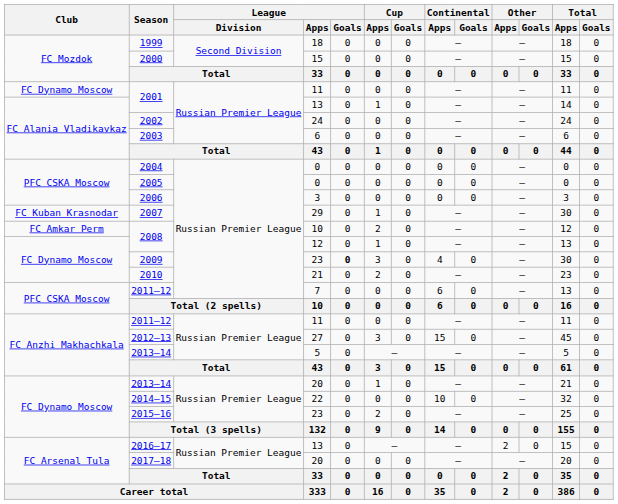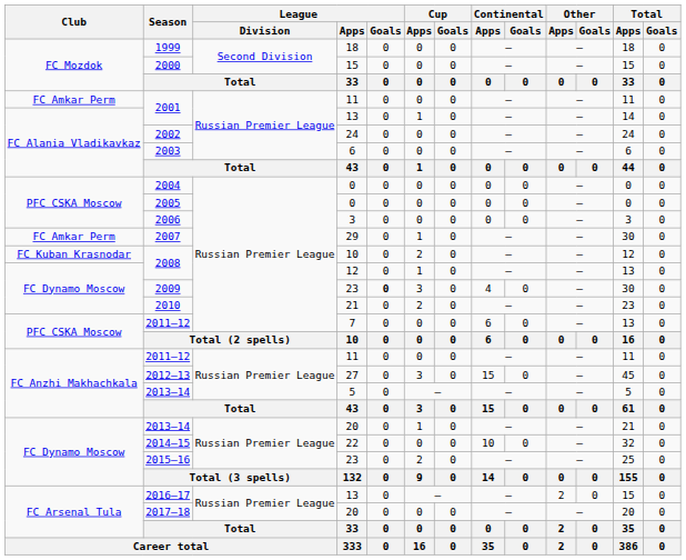 <table class="wikitable" style="text-align: center;">
 <tr>
 <th rowspan=2>Club</th>
 <th rowspan=2>Season</th>
 <th colspan=3>League</th>
 <th colspan=2>Cup</th>
 <th colspan=2>Continental</th>
 <th colspan=2>Other</th>
 <th colspan=2>Total</th>
 </tr>
 <tr>
 <th>Division</th>
 <th>Apps</th>
 <th>Goals</th>
 <th>Apps</th>
 <th>Goals</th>
 <th>Apps</th>
 <th>Goals</th>
 <th>Apps</th>
 <th>Goals</th>
 <th>Apps</th>
 <th>Goals</th>
 </tr>
 <tr>
 <td rowspan=3><a href='#'>FC Mozdok</a></td>
 <td><a href='#'>1999</a></td>
 <td rowspan=2><a href='#'>Second Division</a></td>
 <td>18</td>
 <td>0</td>
 <td>0</td>
 <td>0</td>
 <td colspan=2>–</td>
 <td colspan=2>–</td>
 <td>18</td>
 <td>0</td>
 </tr>
 <tr>
 <td><a href='#'>2000</a></td>
 <td>15</td>
 <td>0</td>
 <td>0</td>
 <td>0</td>
 <td colspan=2>–</td>
 <td colspan=2>–</td>
 <td>15</td>
 <td>0</td>
 </tr>
 <tr>
 <th colspan=2>Total</th>
 <th>33</th>
 <th>0</th>
 <th>0</th>
 <th>0</th>
 <th>0</th>
 <th>0</th>
 <th>0</th>
 <th>0</th>
 <th>33</th>
 <th>0</th>
 </tr>
 <tr>
-<td><a href='#'>FC Dynamo Moscow</a></td>
+<td><a href='#'>FC Amkar Perm</a></td>
 <td rowspan=2><a href='#'>2001</a></td>
 <td rowspan=4><a href='#'>Russian Premier League</a></td>
 <td>11</td>
 <td>0</td>
 <td>0</td>
 <td>0</td>
 <td colspan=2>–</td>
 <td colspan=2>–</td>
 <td>11</td>
 <td>0</td>
 </tr>
 <tr>
 <td rowspan=4><a href='#'>FC Alania Vladikavkaz</a></td>
 <td>13</td>
 <td>0</td>
 <td>1</td>
 <td>0</td>
 <td colspan=2>–</td>
 <td colspan=2>–</td>
 <td>14</td>
 <td>0</td>
 </tr>
 <tr>
 <td><a href='#'>2002</a></td>
 <td>24</td>
 <td>0</td>
 <td>0</td>
 <td>0</td>
 <td colspan=2>–</td>
 <td colspan=2>–</td>
 <td>24</td>
 <td>0</td>
 </tr>
 <tr>
 <td><a href='#'>2003</a></td>
 <td>6</td>
 <td>0</td>
 <td>0</td>
 <td>0</td>
 <td colspan=2>–</td>
 <td colspan=2>–</td>
 <td>6</td>
 <td>0</td>
 </tr>
 <tr>
 <th colspan=2>Total</th>
 <th>43</th>
 <th>0</th>
 <th>1</th>
 <th>0</th>
 <th>0</th>
 <th>0</th>
 <th>0</th>
 <th>0</th>
 <th>44</th>
 <th>0</th>
 </tr>
 <tr>
 <td rowspan=3><a href='#'>PFC CSKA Moscow</a></td>
 <td><a href='#'>2004</a></td>
 <td rowspan=9>Russian Premier League</td>
 <td>0</td>
 <td>0</td>
 <td>0</td>
 <td>0</td>
 <td>0</td>
 <td>0</td>
 <td colspan=2>–</td>
 <td>0</td>
 <td>0</td>
 </tr>
 <tr>
 <td><a href='#'>2005</a></td>
 <td>0</td>
 <td>0</td>
 <td>0</td>
 <td>0</td>
 <td>0</td>
 <td>0</td>
 <td colspan=2>–</td>
 <td>0</td>
 <td>0</td>
 </tr>
 <tr>
 <td><a href='#'>2006</a></td>
 <td>3</td>
 <td>0</td>
 <td>0</td>
 <td>0</td>
 <td>0</td>
 <td>0</td>
 <td colspan=2>–</td>
 <td>3</td>
 <td>0</td>
 </tr>
 <tr>
-<td><a href='#'>FC Kuban Krasnodar</a></td>
+<td><a href='#'>FC Amkar Perm</a></td>
 <td><a href='#'>2007</a></td>
 <td>29</td>
 <td>0</td>
 <td>1</td>
 <td>0</td>
 <td colspan=2>–</td>
 <td colspan=2>–</td>
 <td>30</td>
 <td>0</td>
 </tr>
 <tr>
-<td><a href='#'>FC Amkar Perm</a></td>
+<td><a href='#'>FC Kuban Krasnodar</a></td>
 <td rowspan=2><a href='#'>2008</a></td>
 <td>10</td>
 <td>0</td>
 <td>2</td>
 <td>0</td>
 <td colspan=2>–</td>
 <td colspan=2>–</td>
 <td>12</td>
 <td>0</td>
 </tr>
 <tr>
 <td rowspan=3><a href='#'>FC Dynamo Moscow</a></td>
 <td>12</td>
 <td>0</td>
 <td>1</td>
 <td>0</td>
 <td colspan=2>–</td>
 <td colspan=2>–</td>
 <td>13</td>
 <td>0</td>
 </tr>
 <tr>
 <td><a href='#'>2009</a></td>
 <td>23</td>
 <td><strong>0</strong></td>
 <td>3</td>
 <td>0</td>
 <td>4</td>
 <td>0</td>
 <td colspan=2>–</td>
 <td>30</td>
 <td>0</td>
 </tr>
 <tr>
 <td><a href='#'>2010</a></td>
 <td>21</td>
 <td>0</td>
 <td>2</td>
 <td>0</td>
 <td colspan=2>–</td>
 <td colspan=2>–</td>
 <td>23</td>
 <td>0</td>
 </tr>
 <tr>
 <td rowspan=2><a href='#'>PFC CSKA Moscow</a></td>
 <td><a href='#'>2011–12</a></td>
 <td>7</td>
 <td>0</td>
 <td>0</td>
 <td>0</td>
 <td>6</td>
 <td>0</td>
 <td colspan=2>–</td>
 <td>13</td>
 <td>0</td>
 </tr>
 <tr>
 <th colspan=2>Total (2 spells)</th>
 <th>10</th>
 <th>0</th>
 <th>0</th>
 <th>0</th>
 <th>6</th>
 <th>0</th>
 <th>0</th>
 <th>0</th>
 <th>16</th>
 <th>0</th>
 </tr>
 <tr>
 <td rowspan=4><a href='#'>FC Anzhi Makhachkala</a></td>
 <td><a href='#'>2011–12</a></td>
 <td rowspan=3>Russian Premier League</td>
 <td>11</td>
 <td>0</td>
 <td>0</td>
 <td>0</td>
 <td colspan=2>–</td>
 <td colspan=2>–</td>
 <td>11</td>
 <td>0</td>
 </tr>
 <tr>
 <td><a href='#'>2012–13</a></td>
 <td>27</td>
 <td>0</td>
 <td>3</td>
 <td>0</td>
 <td>15</td>
 <td>0</td>
 <td colspan=2>–</td>
 <td>45</td>
 <td>0</td>
 </tr>
 <tr>
 <td><a href='#'>2013–14</a></td>
 <td>5</td>
 <td>0</td>
 <td colspan=2>–</td>
 <td colspan=2>–</td>
 <td colspan=2>–</td>
 <td>5</td>
 <td>0</td>
 </tr>
 <tr>
 <th colspan=2>Total</th>
 <th>43</th>
 <th>0</th>
 <th>3</th>
 <th>0</th>
 <th>15</th>
 <th>0</th>
 <th>0</th>
 <th>0</th>
 <th>61</th>
 <th>0</th>
 </tr>
 <tr>
 <td rowspan=4><a href='#'>FC Dynamo Moscow</a></td>
 <td><a href='#'>2013–14</a></td>
 <td rowspan=3>Russian Premier League</td>
 <td>20</td>
 <td>0</td>
 <td>1</td>
 <td>0</td>
 <td colspan=2>–</td>
 <td colspan=2>–</td>
 <td>21</td>
 <td>0</td>
 </tr>
 <tr>
 <td><a href='#'>2014–15</a></td>
 <td>22</td>
 <td>0</td>
 <td>0</td>
 <td>0</td>
 <td>10</td>
 <td>0</td>
 <td colspan=2>–</td>
 <td>32</td>
 <td>0</td>
 </tr>
 <tr>
 <td><a href='#'>2015–16</a></td>
 <td>23</td>
 <td>0</td>
 <td>2</td>
 <td>0</td>
 <td colspan=2>–</td>
 <td colspan=2>–</td>
 <td>25</td>
 <td>0</td>
 </tr>
 <tr>
 <th colspan=2>Total (3 spells)</th>
 <th>132</th>
 <th>0</th>
 <th>9</th>
 <th>0</th>
 <th>14</th>
 <th>0</th>
 <th>0</th>
 <th>0</th>
 <th>155</th>
 <th>0</th>
 </tr>
 <tr>
 <td rowspan=3><a href='#'>FC Arsenal Tula</a></td>
 <td><a href='#'>2016–17</a></td>
 <td rowspan=2>Russian Premier League</td>
 <td>13</td>
 <td>0</td>
 <td colspan=2>–</td>
 <td colspan=2>–</td>
 <td>2</td>
 <td>0</td>
 <td>15</td>
 <td>0</td>
 </tr>
 <tr>
 <td><a href='#'>2017–18</a></td>
 <td>20</td>
 <td>0</td>
 <td>0</td>
 <td>0</td>
 <td colspan=2>–</td>
 <td colspan=2>–</td>
 <td>20</td>
 <td>0</td>
 </tr>
 <tr>
 <th colspan=2>Total</th>
 <th>33</th>
 <th>0</th>
 <th>0</th>
 <th>0</th>
 <th>0</th>
 <th>0</th>
 <th>2</th>
 <th>0</th>
 <th>35</th>
 <th>0</th>
 </tr>
 <tr>
 <th colspan=3>Career total</th>
 <th>333</th>
 <th>0</th>
 <th>16</th>
 <th>0</th>
 <th>35</th>
 <th>0</th>
 <th>2</th>
 <th>0</th>
 <th>386</th>
 <th>0</th>
 </tr>
 </table>
